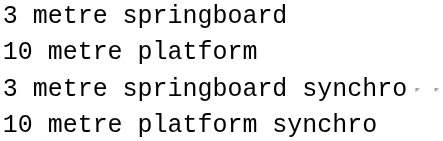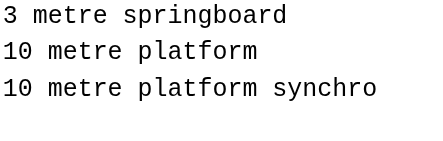 <table>
 <tr>
 <td>3 metre springboard</td>
 <td></td>
 <td></td>
 <td></td>
 </tr>
 <tr>
 <td>10 metre platform</td>
 <td></td>
 <td></td>
 <td></td>
 </tr>
 <tr>
-<td>3 metre springboard synchro</td>
-<td><hr></td>
-<td></td>
-<td><hr></td>
-</tr>
-<tr>
 <td>10 metre platform synchro</td>
 <td></td>
 <td></td>
 <td></td>
 </tr>
 </table>
